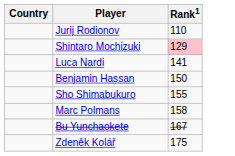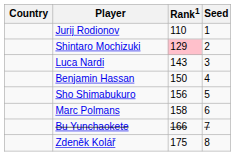 <table class="sortable wikitable">
 <tr>
 <th width="70">Country</th>
 <th width="175">Player</th>
 <th>Rank<sup>1</sup></th>
+<th>Seed</th>
 </tr>
 <tr>
 <td></td>
 <td><a href='#'>Jurij Rodionov</a></td>
 <td>110</td>
+<td>1</td>
 </tr>
 <tr>
 <td></td>
 <td><a href='#'>Shintaro Mochizuki</a></td>
 <td style="background: pink;">129</td>
+<td>2</td>
 </tr>
 <tr>
 <td></td>
 <td><a href='#'>Luca Nardi</a></td>
-<td>141</td>
+<td>143</td>
+<td>3</td>
 </tr>
 <tr>
 <td></td>
 <td><a href='#'>Benjamin Hassan</a></td>
 <td>150</td>
+<td>4</td>
 </tr>
 <tr>
 <td></td>
 <td><a href='#'>Sho Shimabukuro</a></td>
-<td>155</td>
+<td>156</td>
+<td>5</td>
 </tr>
 <tr>
 <td></td>
 <td><a href='#'>Marc Polmans</a></td>
 <td>158</td>
+<td>6</td>
 </tr>
 <tr>
 <td><s></s></td>
 <td><s><a href='#'>Bu Yunchaokete</a></s></td>
-<td><s>167</s></td>
+<td><s>166</s></td>
+<td><s>7</s></td>
 </tr>
 <tr>
 <td></td>
 <td><a href='#'>Zdeněk Kolář</a></td>
 <td>175</td>
+<td>8</td>
 </tr>
 </table>
